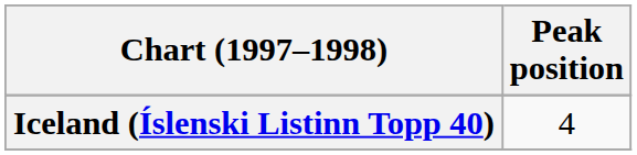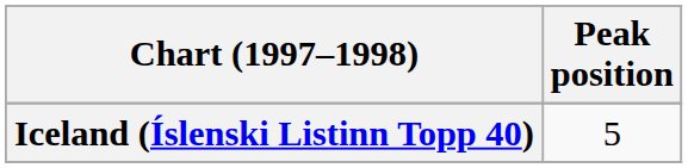 <table class="wikitable sortable plainrowheaders" style="text-align:center">
 <tr>
 <th>Chart (1997–1998)</th>
 <th>Peak<br>position</th>
 </tr>
 <tr>
 </tr>
 <tr>
 </tr>
 <tr>
 </tr>
 <tr>
 </tr>
 <tr>
 </tr>
 <tr>
 </tr>
 <tr>
 <th scope="row">Iceland (<a href='#'>Íslenski Listinn Topp 40</a>)</th>
-<td>4</td>
+<td>5</td>
 </tr>
 <tr>
 </tr>
 <tr>
 </tr>
 <tr>
 </tr>
 <tr>
 </tr>
 <tr>
 </tr>
 <tr>
 </tr>
 <tr>
 </tr>
 <tr>
 </tr>
 <tr>
 </tr>
 <tr>
 </tr>
 </table>
